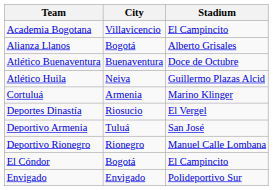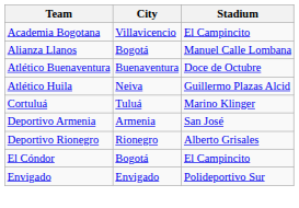 <table class="wikitable sortable">
 <tr>
 <th>Team</th>
 <th>City</th>
 <th>Stadium</th>
 </tr>
 <tr>
 <td><a href='#'>Academia Bogotana</a></td>
 <td><a href='#'>Villavicencio</a></td>
 <td><a href='#'>El Campincito</a></td>
 </tr>
 <tr>
 <td><a href='#'>Alianza Llanos</a></td>
 <td><a href='#'>Bogotá</a></td>
-<td><a href='#'>Alberto Grisales</a></td>
+<td><a href='#'>Manuel Calle Lombana</a></td>
 </tr>
 <tr>
 <td><a href='#'>Atlético Buenaventura</a></td>
 <td><a href='#'>Buenaventura</a></td>
 <td><a href='#'>Doce de Octubre</a></td>
 </tr>
 <tr>
 <td><a href='#'>Atlético Huila</a></td>
 <td><a href='#'>Neiva</a></td>
 <td><a href='#'>Guillermo Plazas Alcid</a></td>
 </tr>
 <tr>
 <td><a href='#'>Cortuluá</a></td>
-<td><a href='#'>Armenia</a></td>
+<td><a href='#'>Tuluá</a></td>
 <td><a href='#'>Marino Klinger</a></td>
 </tr>
 <tr>
-<td><a href='#'>Deportes Dinastía</a></td>
-<td><a href='#'>Riosucio</a></td>
-<td><a href='#'>El Vergel</a></td>
-</tr>
-<tr>
 <td><a href='#'>Deportivo Armenia</a></td>
-<td><a href='#'>Tuluá</a></td>
+<td><a href='#'>Armenia</a></td>
 <td><a href='#'>San José</a></td>
 </tr>
 <tr>
 <td><a href='#'>Deportivo Rionegro</a></td>
 <td><a href='#'>Rionegro</a></td>
-<td><a href='#'>Manuel Calle Lombana</a></td>
+<td><a href='#'>Alberto Grisales</a></td>
 </tr>
 <tr>
 <td><a href='#'>El Cóndor</a></td>
 <td><a href='#'>Bogotá</a></td>
 <td><a href='#'>El Campincito</a></td>
 </tr>
 <tr>
 <td><a href='#'>Envigado</a></td>
 <td><a href='#'>Envigado</a></td>
 <td><a href='#'>Polideportivo Sur</a></td>
 </tr>
 </table>
